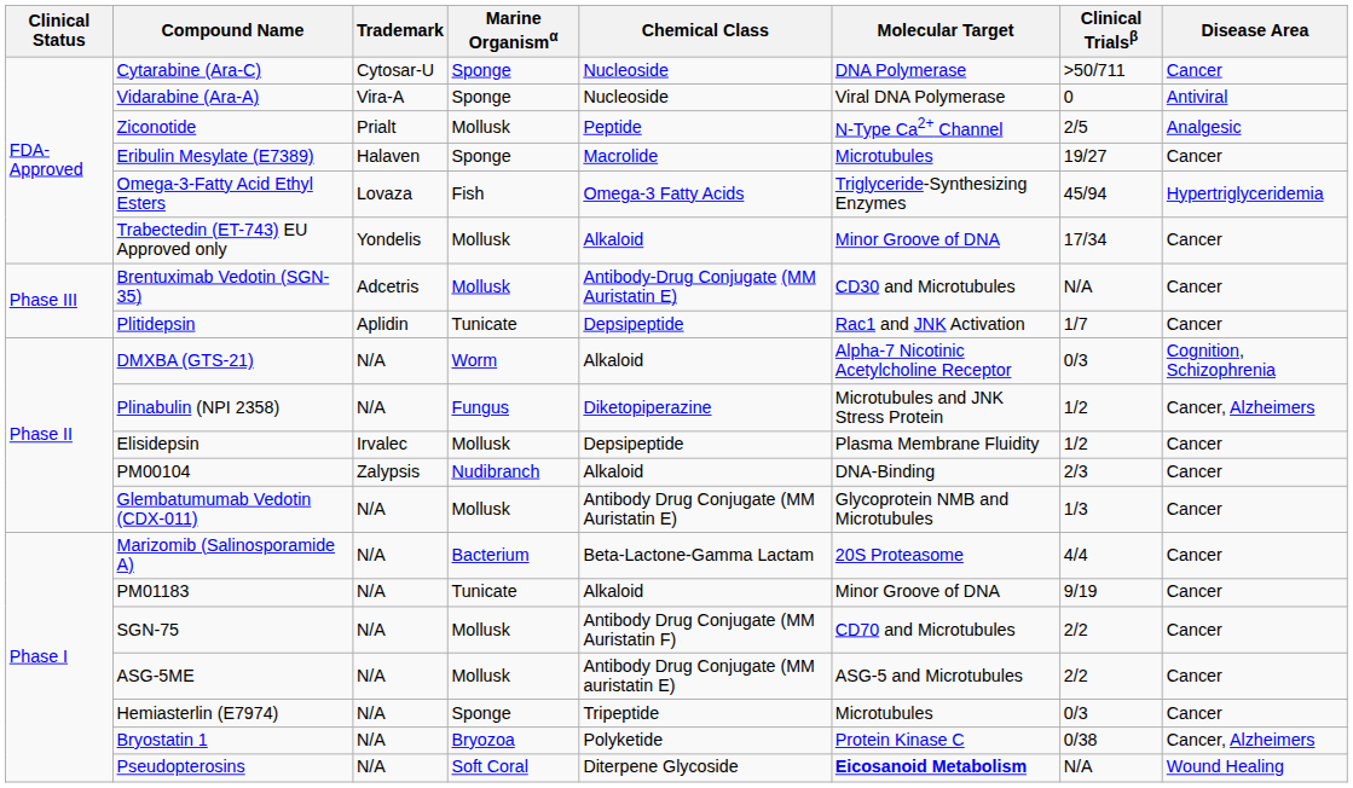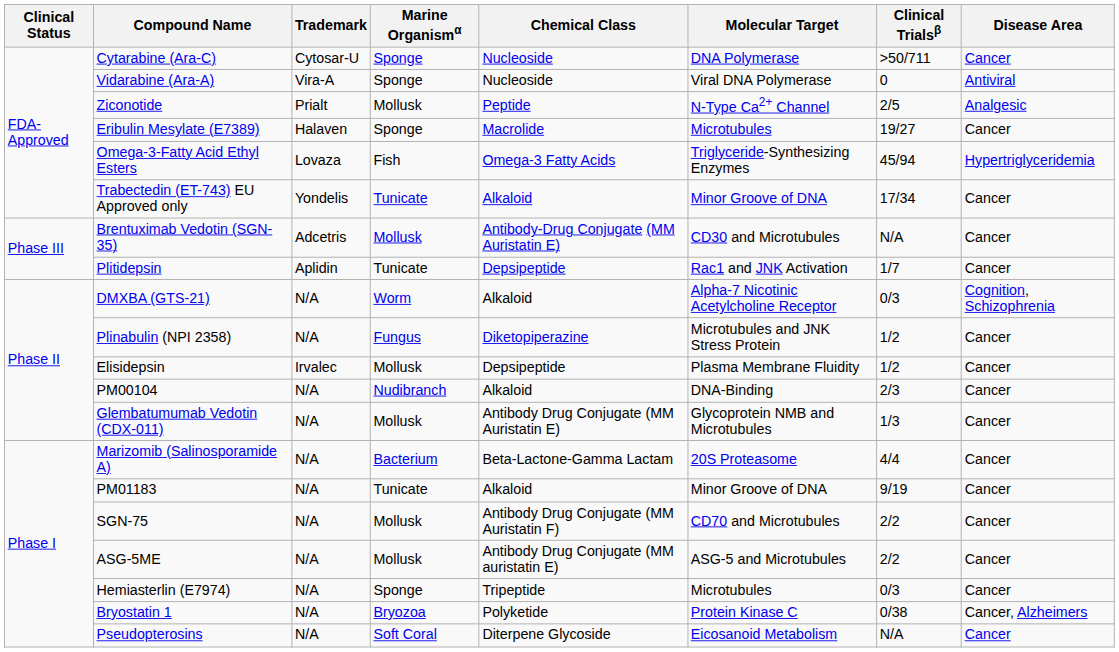 <table class="wikitable">
 <tr>
 <th>Clinical Status</th>
 <th>Compound Name</th>
 <th>Trademark</th>
 <th>Marine Organism<sup>α</sup></th>
 <th>Chemical Class</th>
 <th>Molecular Target</th>
 <th>Clinical Trials<sup>β</sup></th>
 <th>Disease Area</th>
 </tr>
 <tr>
 <td rowspan="6"><a href='#'>FDA-Approved</a></td>
 <td><a href='#'>Cytarabine (Ara-C)</a></td>
 <td>Cytosar-U</td>
 <td><a href='#'>Sponge</a></td>
 <td><a href='#'>Nucleoside</a></td>
 <td><a href='#'>DNA Polymerase</a></td>
 <td>>50/711</td>
 <td><a href='#'>Cancer</a></td>
 </tr>
 <tr>
 <td><a href='#'>Vidarabine (Ara-A)</a></td>
 <td>Vira-A</td>
 <td>Sponge</td>
 <td>Nucleoside</td>
 <td>Viral DNA Polymerase</td>
 <td>0</td>
 <td><a href='#'>Antiviral</a></td>
 </tr>
 <tr>
 <td><a href='#'>Ziconotide</a></td>
 <td>Prialt</td>
 <td>Mollusk</td>
 <td><a href='#'>Peptide</a></td>
 <td><a href='#'>N-Type Ca<sup>2+</sup> Channel</a></td>
 <td>2/5</td>
 <td><a href='#'>Analgesic</a></td>
 </tr>
 <tr>
 <td><a href='#'>Eribulin Mesylate (E7389)</a></td>
 <td>Halaven</td>
 <td>Sponge</td>
 <td><a href='#'>Macrolide</a></td>
 <td><a href='#'>Microtubules</a></td>
 <td>19/27</td>
 <td>Cancer</td>
 </tr>
 <tr>
 <td><a href='#'>Omega-3-Fatty Acid Ethyl Esters</a></td>
 <td>Lovaza</td>
 <td>Fish</td>
 <td><a href='#'>Omega-3 Fatty Acids</a></td>
 <td><a href='#'>Triglyceride</a>-Synthesizing Enzymes</td>
 <td>45/94</td>
 <td><a href='#'>Hypertriglyceridemia</a></td>
 </tr>
 <tr>
 <td><a href='#'>Trabectedin (ET-743)</a> EU Approved only</td>
 <td>Yondelis</td>
-<td>Mollusk</td>
+<td><a href='#'>Tunicate</a></td>
 <td><a href='#'>Alkaloid</a></td>
 <td><a href='#'>Minor Groove of DNA</a></td>
 <td>17/34</td>
 <td>Cancer</td>
 </tr>
 <tr>
 <td rowspan="2"><a href='#'>Phase III</a></td>
 <td><a href='#'>Brentuximab Vedotin (SGN-35)</a></td>
 <td>Adcetris</td>
 <td><a href='#'>Mollusk</a></td>
 <td><a href='#'>Antibody-Drug Conjugate</a> <a href='#'>(MM Auristatin E)</a></td>
 <td><a href='#'>CD30</a> and Microtubules</td>
 <td>N/A</td>
 <td>Cancer</td>
 </tr>
 <tr>
 <td><a href='#'>Plitidepsin</a></td>
 <td>Aplidin</td>
 <td>Tunicate</td>
 <td><a href='#'>Depsipeptide</a></td>
 <td><a href='#'>Rac1</a> and <a href='#'>JNK</a> Activation</td>
 <td>1/7</td>
 <td>Cancer</td>
 </tr>
 <tr>
 <td rowspan="5"><a href='#'>Phase II</a></td>
 <td><a href='#'>DMXBA (GTS-21)</a></td>
 <td>N/A</td>
 <td><a href='#'>Worm</a></td>
 <td>Alkaloid</td>
 <td><a href='#'>Alpha-7 Nicotinic Acetylcholine Receptor</a></td>
 <td>0/3</td>
 <td><a href='#'>Cognition</a>, <a href='#'>Schizophrenia</a></td>
 </tr>
 <tr>
 <td><a href='#'>Plinabulin</a> (NPI 2358)</td>
 <td>N/A</td>
 <td><a href='#'>Fungus</a></td>
 <td><a href='#'>Diketopiperazine</a></td>
 <td>Microtubules and JNK Stress Protein</td>
 <td>1/2</td>
-<td>Cancer, <a href='#'>Alzheimers</a></td>
+<td>Cancer</td>
 </tr>
 <tr>
 <td>Elisidepsin</td>
 <td>Irvalec</td>
 <td>Mollusk</td>
 <td>Depsipeptide</td>
 <td>Plasma Membrane Fluidity</td>
 <td>1/2</td>
 <td>Cancer</td>
 </tr>
 <tr>
 <td>PM00104</td>
-<td>Zalypsis</td>
+<td>N/A</td>
 <td><a href='#'>Nudibranch</a></td>
 <td>Alkaloid</td>
 <td>DNA-Binding</td>
 <td>2/3</td>
 <td>Cancer</td>
 </tr>
 <tr>
 <td><a href='#'>Glembatumumab Vedotin (CDX-011)</a></td>
 <td>N/A</td>
 <td>Mollusk</td>
 <td>Antibody Drug Conjugate (MM Auristatin E)</td>
 <td>Glycoprotein NMB and Microtubules</td>
 <td>1/3</td>
 <td>Cancer</td>
 </tr>
 <tr>
 <td rowspan="7"><a href='#'>Phase I</a></td>
 <td><a href='#'>Marizomib (Salinosporamide A)</a></td>
 <td>N/A</td>
 <td><a href='#'>Bacterium</a></td>
 <td>Beta-Lactone-Gamma Lactam</td>
 <td><a href='#'>20S Proteasome</a></td>
 <td>4/4</td>
 <td>Cancer</td>
 </tr>
 <tr>
 <td>PM01183</td>
 <td>N/A</td>
 <td>Tunicate</td>
 <td>Alkaloid</td>
 <td>Minor Groove of DNA</td>
 <td>9/19</td>
 <td>Cancer</td>
 </tr>
 <tr>
 <td>SGN-75</td>
 <td>N/A</td>
 <td>Mollusk</td>
 <td>Antibody Drug Conjugate (MM Auristatin F)</td>
 <td><a href='#'>CD70</a> and Microtubules</td>
 <td>2/2</td>
 <td>Cancer</td>
 </tr>
 <tr>
 <td>ASG-5ME</td>
 <td>N/A</td>
 <td>Mollusk</td>
 <td>Antibody Drug Conjugate (MM auristatin E)</td>
 <td>ASG-5 and Microtubules</td>
 <td>2/2</td>
 <td>Cancer</td>
 </tr>
 <tr>
 <td>Hemiasterlin (E7974)</td>
 <td>N/A</td>
 <td>Sponge</td>
 <td>Tripeptide</td>
 <td>Microtubules</td>
 <td>0/3</td>
 <td>Cancer</td>
 </tr>
 <tr>
 <td><a href='#'>Bryostatin 1</a></td>
 <td>N/A</td>
 <td><a href='#'>Bryozoa</a></td>
 <td>Polyketide</td>
 <td><a href='#'>Protein Kinase C</a></td>
 <td>0/38</td>
 <td>Cancer, <a href='#'>Alzheimers</a></td>
 </tr>
 <tr>
 <td><a href='#'>Pseudopterosins</a></td>
 <td>N/A</td>
 <td><a href='#'>Soft Coral</a></td>
 <td>Diterpene Glycoside</td>
-<td><strong><a href='#'>Eicosanoid Metabolism</a></strong></td>
+<td><a href='#'>Eicosanoid Metabolism</a></td>
 <td>N/A</td>
-<td><a href='#'>Wound Healing</a></td>
+<td><a href='#'>Cancer</a></td>
 </tr>
 </table>
